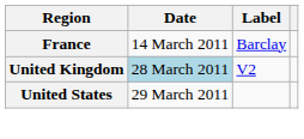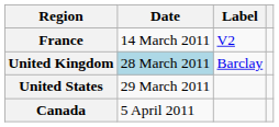 <table class="wikitable plainrowheaders">
 <tr>
 <th scope="col">Region</th>
 <th scope="col">Date</th>
 <th scope="col">Label</th>
 <th scope="col"></th>
 </tr>
 <tr>
 <th scope="row">France</th>
 <td>14 March 2011</td>
-<td><a href='#'>Barclay</a></td>
+<td><a href='#'>V2</a></td>
 <td align="center"></td>
 </tr>
 <tr>
 <th scope="row">United Kingdom</th>
 <td style="background: lightblue;">28 March 2011</td>
-<td><a href='#'>V2</a></td>
+<td><a href='#'>Barclay</a></td>
 <td align="center"></td>
 </tr>
 <tr>
 <th scope="row">United States</th>
 <td>29 March 2011</td>
 <td></td>
 <td align="center"></td>
 </tr>
+<tr>
+<th scope="row">Canada</th>
+<td>5 April 2011</td>
+<td></td>
+<td align="center"></td>
+</tr>
 </table>
